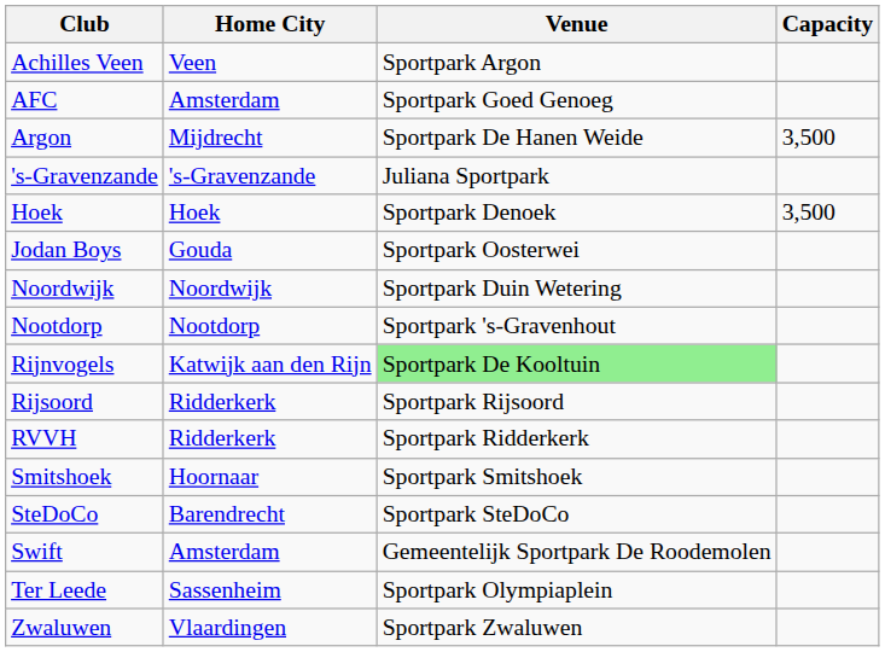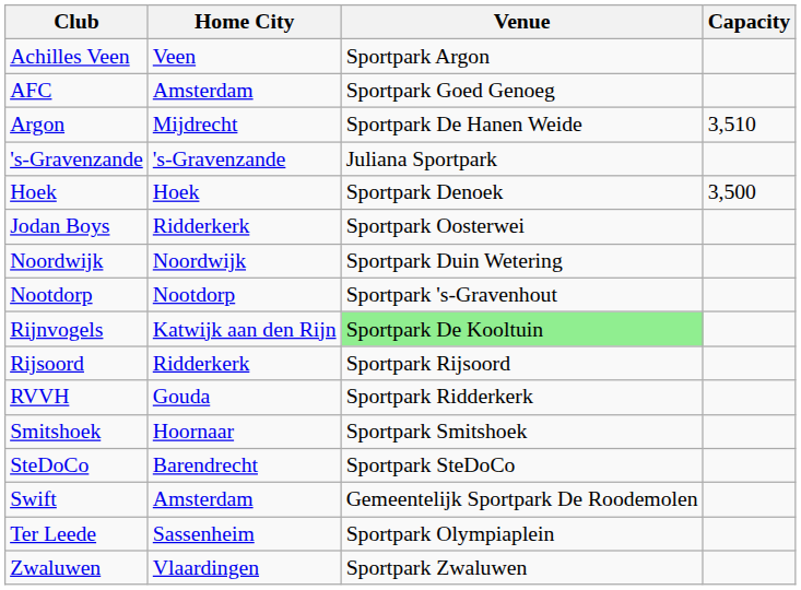 <table class="wikitable sortable">
 <tr>
 <th>Club</th>
 <th>Home City</th>
 <th>Venue</th>
 <th>Capacity</th>
 </tr>
 <tr>
 <td><a href='#'>Achilles Veen</a></td>
 <td><a href='#'>Veen</a></td>
 <td>Sportpark Argon</td>
 <td></td>
 </tr>
 <tr>
 <td><a href='#'>AFC</a></td>
 <td><a href='#'>Amsterdam</a></td>
 <td>Sportpark Goed Genoeg</td>
 <td></td>
 </tr>
 <tr>
 <td><a href='#'>Argon</a></td>
 <td><a href='#'>Mijdrecht</a></td>
 <td>Sportpark De Hanen Weide</td>
-<td>3,500</td>
+<td>3,510</td>
 </tr>
 <tr>
 <td><a href='#'>'s-Gravenzande</a></td>
 <td><a href='#'>'s-Gravenzande</a></td>
 <td>Juliana Sportpark</td>
 <td></td>
 </tr>
 <tr>
 <td><a href='#'>Hoek</a></td>
 <td><a href='#'>Hoek</a></td>
 <td>Sportpark Denoek</td>
 <td>3,500</td>
 </tr>
 <tr>
 <td><a href='#'>Jodan Boys</a></td>
-<td><a href='#'>Gouda</a></td>
+<td><a href='#'>Ridderkerk</a></td>
 <td>Sportpark Oosterwei</td>
 <td></td>
 </tr>
 <tr>
 <td><a href='#'>Noordwijk</a></td>
 <td><a href='#'>Noordwijk</a></td>
 <td>Sportpark Duin Wetering</td>
 <td></td>
 </tr>
 <tr>
 <td><a href='#'>Nootdorp</a></td>
 <td><a href='#'>Nootdorp</a></td>
 <td>Sportpark 's-Gravenhout</td>
 <td></td>
 </tr>
 <tr>
 <td><a href='#'>Rijnvogels</a></td>
 <td><a href='#'>Katwijk aan den Rijn</a></td>
 <td style="background: lightgreen;">Sportpark De Kooltuin</td>
 <td></td>
 </tr>
 <tr>
 <td><a href='#'>Rijsoord</a></td>
 <td><a href='#'>Ridderkerk</a></td>
 <td>Sportpark Rijsoord</td>
 <td></td>
 </tr>
 <tr>
 <td><a href='#'>RVVH</a></td>
-<td><a href='#'>Ridderkerk</a></td>
+<td><a href='#'>Gouda</a></td>
 <td>Sportpark Ridderkerk</td>
 <td></td>
 </tr>
 <tr>
 <td><a href='#'>Smitshoek</a></td>
 <td><a href='#'>Hoornaar</a></td>
 <td>Sportpark Smitshoek</td>
 <td></td>
 </tr>
 <tr>
 <td><a href='#'>SteDoCo</a></td>
 <td><a href='#'>Barendrecht</a></td>
 <td>Sportpark SteDoCo</td>
 <td></td>
 </tr>
 <tr>
 <td><a href='#'>Swift</a></td>
 <td><a href='#'>Amsterdam</a></td>
 <td>Gemeentelijk Sportpark De Roodemolen</td>
 <td></td>
 </tr>
 <tr>
 <td><a href='#'>Ter Leede</a></td>
 <td><a href='#'>Sassenheim</a></td>
 <td>Sportpark Olympiaplein</td>
 <td></td>
 </tr>
 <tr>
 <td><a href='#'>Zwaluwen</a></td>
 <td><a href='#'>Vlaardingen</a></td>
 <td>Sportpark Zwaluwen</td>
 <td></td>
 </tr>
 </table>
